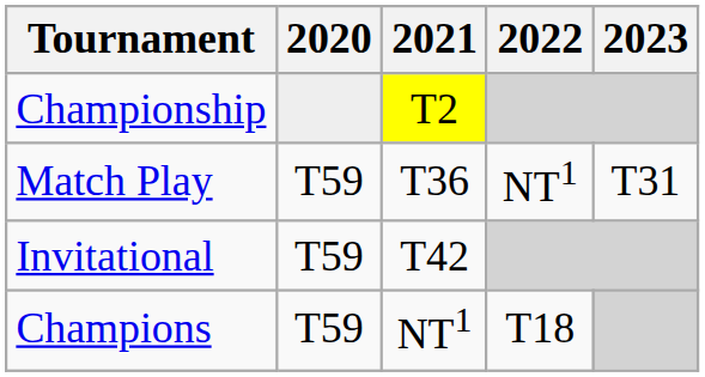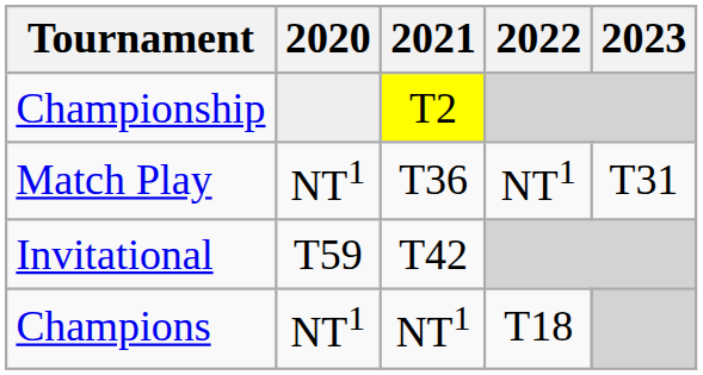 <table class="wikitable" style="text-align:center;">
 <tr>
 <th>Tournament</th>
 <th>2020</th>
 <th>2021</th>
 <th>2022</th>
 <th>2023</th>
 </tr>
 <tr>
 <td align="left"><a href='#'>Championship</a></td>
 <td style="background:#eeeeee;"></td>
 <td style="background:yellow;">T2</td>
 <td colspan=2 style="background:#D3D3D3;"></td>
 </tr>
 <tr>
 <td align="left"><a href='#'>Match Play</a></td>
-<td>T59</td>
+<td>NT<sup>1</sup></td>
 <td>T36</td>
 <td>NT<sup>1</sup></td>
 <td>T31</td>
 </tr>
 <tr>
 <td align="left"><a href='#'>Invitational</a></td>
 <td>T59</td>
 <td>T42</td>
 <td colspan=2 style="background:#D3D3D3;"></td>
 </tr>
 <tr>
 <td align="left"><a href='#'>Champions</a></td>
-<td>T59</td>
+<td>NT<sup>1</sup></td>
 <td>NT<sup>1</sup></td>
 <td>T18</td>
 <td colspan=1 style="background:#D3D3D3;"></td>
 </tr>
 </table>
